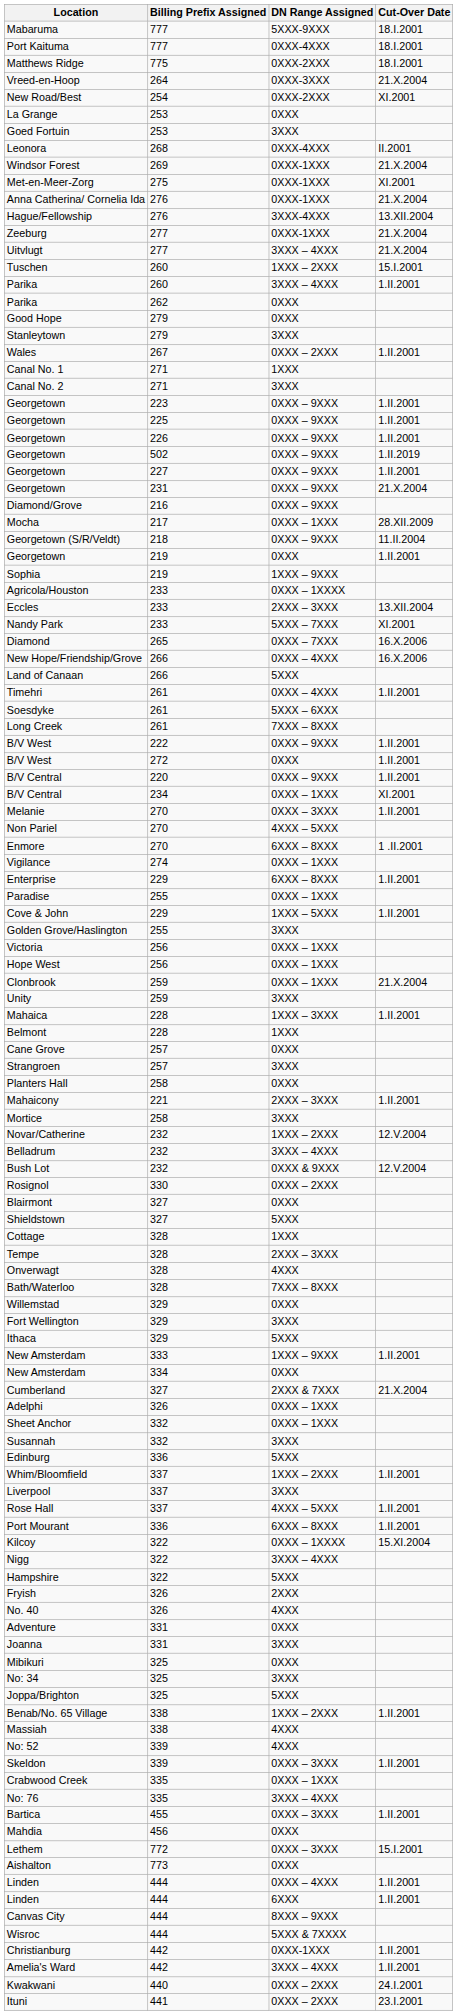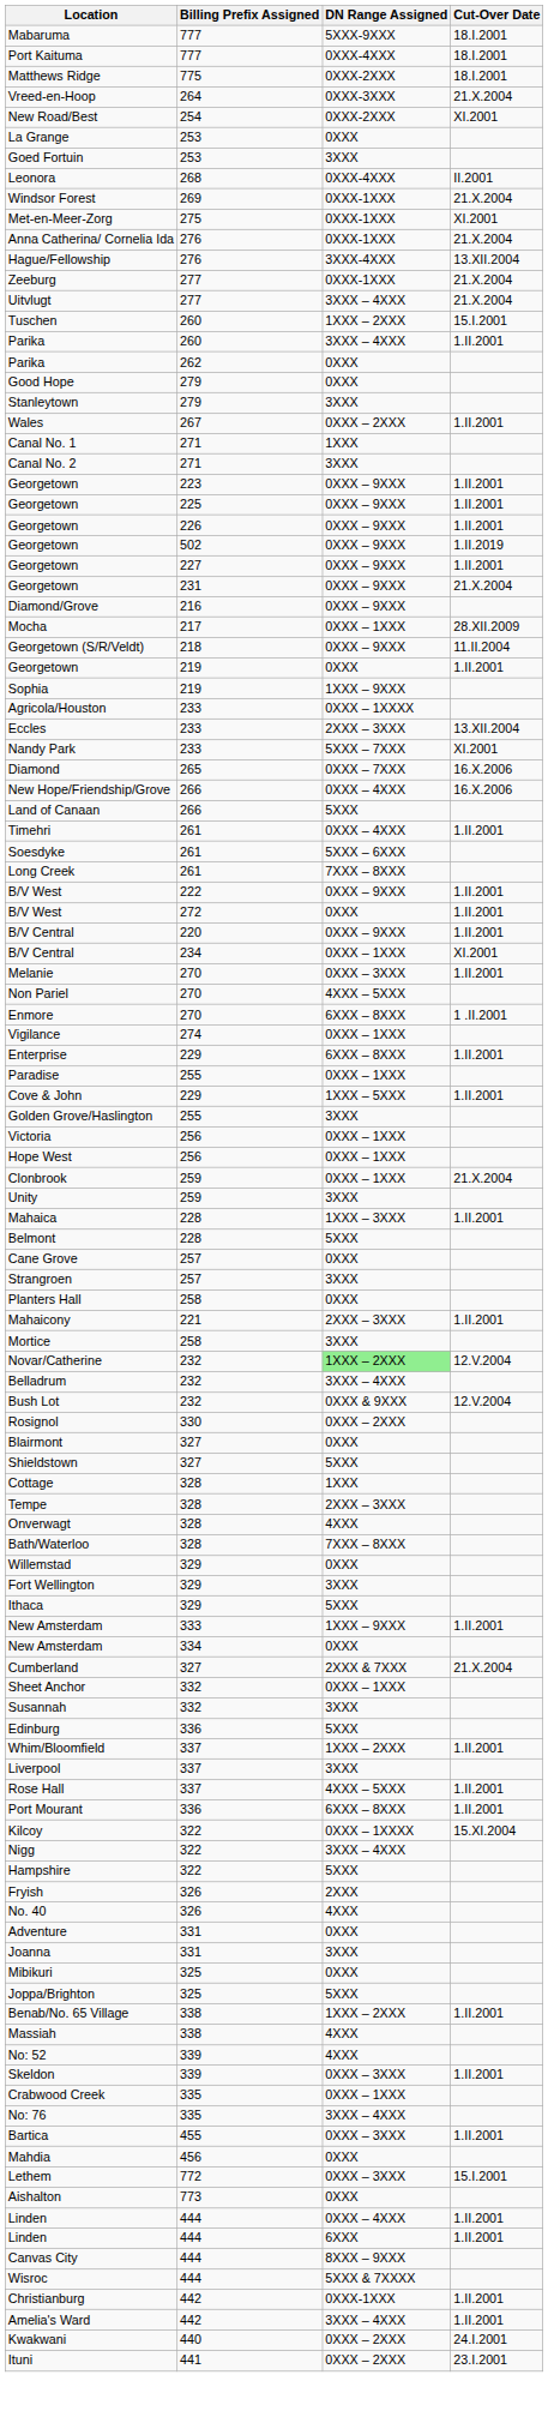 <table class="wikitable" border=1>
 <tr>
 <th>Location</th>
 <th>Billing Prefix Assigned</th>
 <th>DN Range Assigned</th>
 <th>Cut-Over Date</th>
 </tr>
 <tr>
 <td>Mabaruma</td>
 <td>777</td>
 <td>5XXX-9XXX</td>
 <td>18.I.2001</td>
 </tr>
 <tr>
 <td>Port Kaituma</td>
 <td>777</td>
 <td>0XXX-4XXX</td>
 <td>18.I.2001</td>
 </tr>
 <tr>
 <td>Matthews Ridge</td>
 <td>775</td>
 <td>0XXX-2XXX</td>
 <td>18.I.2001</td>
 </tr>
 <tr>
 <td>Vreed-en-Hoop</td>
 <td>264</td>
 <td>0XXX-3XXX</td>
 <td>21.X.2004</td>
 </tr>
 <tr>
 <td>New Road/Best</td>
 <td>254</td>
 <td>0XXX-2XXX</td>
 <td>XI.2001</td>
 </tr>
 <tr>
 <td>La Grange</td>
 <td>253</td>
 <td>0XXX</td>
 <td></td>
 </tr>
 <tr>
 <td>Goed Fortuin</td>
 <td>253</td>
 <td>3XXX</td>
 <td></td>
 </tr>
 <tr>
 <td>Leonora</td>
 <td>268</td>
 <td>0XXX-4XXX</td>
 <td>II.2001</td>
 </tr>
 <tr>
 <td>Windsor Forest</td>
 <td>269</td>
 <td>0XXX-1XXX</td>
 <td>21.X.2004</td>
 </tr>
 <tr>
 <td>Met-en-Meer-Zorg</td>
 <td>275</td>
 <td>0XXX-1XXX</td>
 <td>XI.2001</td>
 </tr>
 <tr>
 <td>Anna Catherina/ Cornelia Ida</td>
 <td>276</td>
 <td>0XXX-1XXX</td>
 <td>21.X.2004</td>
 </tr>
 <tr>
 <td>Hague/Fellowship</td>
 <td>276</td>
 <td>3XXX-4XXX</td>
 <td>13.XII.2004</td>
 </tr>
 <tr>
 <td>Zeeburg</td>
 <td>277</td>
 <td>0XXX-1XXX</td>
 <td>21.X.2004</td>
 </tr>
 <tr>
 <td>Uitvlugt</td>
 <td>277</td>
 <td>3XXX – 4XXX</td>
 <td>21.X.2004</td>
 </tr>
 <tr>
 <td>Tuschen</td>
 <td>260</td>
 <td>1XXX – 2XXX</td>
 <td>15.I.2001</td>
 </tr>
 <tr>
 <td>Parika</td>
 <td>260</td>
 <td>3XXX – 4XXX</td>
 <td>1.II.2001</td>
 </tr>
 <tr>
 <td>Parika</td>
 <td>262</td>
 <td>0XXX</td>
 <td></td>
 </tr>
 <tr>
 <td>Good Hope</td>
 <td>279</td>
 <td>0XXX</td>
 <td></td>
 </tr>
 <tr>
 <td>Stanleytown</td>
 <td>279</td>
 <td>3XXX</td>
 <td></td>
 </tr>
 <tr>
 <td>Wales</td>
 <td>267</td>
 <td>0XXX – 2XXX</td>
 <td>1.II.2001</td>
 </tr>
 <tr>
 <td>Canal No. 1</td>
 <td>271</td>
 <td>1XXX</td>
 <td></td>
 </tr>
 <tr>
 <td>Canal No. 2</td>
 <td>271</td>
 <td>3XXX</td>
 <td></td>
 </tr>
 <tr>
 <td>Georgetown</td>
 <td>223</td>
 <td>0XXX – 9XXX</td>
 <td>1.II.2001</td>
 </tr>
 <tr>
 <td>Georgetown</td>
 <td>225</td>
 <td>0XXX – 9XXX</td>
 <td>1.II.2001</td>
 </tr>
 <tr>
 <td>Georgetown</td>
 <td>226</td>
 <td>0XXX – 9XXX</td>
 <td>1.II.2001</td>
 </tr>
 <tr>
 <td>Georgetown</td>
 <td>502</td>
 <td>0XXX – 9XXX</td>
 <td>1.II.2019</td>
 </tr>
 <tr>
 <td>Georgetown</td>
 <td>227</td>
 <td>0XXX – 9XXX</td>
 <td>1.II.2001</td>
 </tr>
 <tr>
 <td>Georgetown</td>
 <td>231</td>
 <td>0XXX – 9XXX</td>
 <td>21.X.2004</td>
 </tr>
 <tr>
 <td>Diamond/Grove</td>
 <td>216</td>
 <td>0XXX – 9XXX</td>
 <td></td>
 </tr>
 <tr>
 <td>Mocha</td>
 <td>217</td>
 <td>0XXX – 1XXX</td>
 <td>28.XII.2009</td>
 </tr>
 <tr>
 <td>Georgetown (S/R/Veldt)</td>
 <td>218</td>
 <td>0XXX – 9XXX</td>
 <td>11.II.2004</td>
 </tr>
 <tr>
 <td>Georgetown</td>
 <td>219</td>
 <td>0XXX</td>
 <td>1.II.2001</td>
 </tr>
 <tr>
 <td>Sophia</td>
 <td>219</td>
 <td>1XXX – 9XXX</td>
 <td></td>
 </tr>
 <tr>
 <td>Agricola/Houston</td>
 <td>233</td>
 <td>0XXX – 1XXXX</td>
 <td></td>
 </tr>
 <tr>
 <td>Eccles</td>
 <td>233</td>
 <td>2XXX – 3XXX</td>
 <td>13.XII.2004</td>
 </tr>
 <tr>
 <td>Nandy Park</td>
 <td>233</td>
 <td>5XXX – 7XXX</td>
 <td>XI.2001</td>
 </tr>
 <tr>
 <td>Diamond</td>
 <td>265</td>
 <td>0XXX – 7XXX</td>
 <td>16.X.2006</td>
 </tr>
 <tr>
 <td>New Hope/Friendship/Grove</td>
 <td>266</td>
 <td>0XXX – 4XXX</td>
 <td>16.X.2006</td>
 </tr>
 <tr>
 <td>Land of Canaan</td>
 <td>266</td>
 <td>5XXX</td>
 <td></td>
 </tr>
 <tr>
 <td>Timehri</td>
 <td>261</td>
 <td>0XXX – 4XXX</td>
 <td>1.II.2001</td>
 </tr>
 <tr>
 <td>Soesdyke</td>
 <td>261</td>
 <td>5XXX – 6XXX</td>
 <td></td>
 </tr>
 <tr>
 <td>Long Creek</td>
 <td>261</td>
 <td>7XXX – 8XXX</td>
 <td></td>
 </tr>
 <tr>
 <td>B/V West</td>
 <td>222</td>
 <td>0XXX – 9XXX</td>
 <td>1.II.2001</td>
 </tr>
 <tr>
 <td>B/V West</td>
 <td>272</td>
 <td>0XXX</td>
 <td>1.II.2001</td>
 </tr>
 <tr>
 <td>B/V Central</td>
 <td>220</td>
 <td>0XXX – 9XXX</td>
 <td>1.II.2001</td>
 </tr>
 <tr>
 <td>B/V Central</td>
 <td>234</td>
 <td>0XXX – 1XXX</td>
 <td>XI.2001</td>
 </tr>
 <tr>
 <td>Melanie</td>
 <td>270</td>
 <td>0XXX – 3XXX</td>
 <td>1.II.2001</td>
 </tr>
 <tr>
 <td>Non Pariel</td>
 <td>270</td>
 <td>4XXX – 5XXX</td>
 <td></td>
 </tr>
 <tr>
 <td>Enmore</td>
 <td>270</td>
 <td>6XXX – 8XXX</td>
 <td>1 .II.2001</td>
 </tr>
 <tr>
 <td>Vigilance</td>
 <td>274</td>
 <td>0XXX – 1XXX</td>
 <td></td>
 </tr>
 <tr>
 <td>Enterprise</td>
 <td>229</td>
 <td>6XXX – 8XXX</td>
 <td>1.II.2001</td>
 </tr>
 <tr>
 <td>Paradise</td>
 <td>255</td>
 <td>0XXX – 1XXX</td>
 <td></td>
 </tr>
 <tr>
 <td>Cove & John</td>
 <td>229</td>
 <td>1XXX – 5XXX</td>
 <td>1.II.2001</td>
 </tr>
 <tr>
 <td>Golden Grove/Haslington</td>
 <td>255</td>
 <td>3XXX</td>
 <td></td>
 </tr>
 <tr>
 <td>Victoria</td>
 <td>256</td>
 <td>0XXX – 1XXX</td>
 <td></td>
 </tr>
 <tr>
 <td>Hope West</td>
 <td>256</td>
 <td>0XXX – 1XXX</td>
 <td></td>
 </tr>
 <tr>
 <td>Clonbrook</td>
 <td>259</td>
 <td>0XXX – 1XXX</td>
 <td>21.X.2004</td>
 </tr>
 <tr>
 <td>Unity</td>
 <td>259</td>
 <td>3XXX</td>
 <td></td>
 </tr>
 <tr>
 <td>Mahaica</td>
 <td>228</td>
 <td>1XXX – 3XXX</td>
 <td>1.II.2001</td>
 </tr>
 <tr>
 <td>Belmont</td>
 <td>228</td>
-<td>1XXX</td>
+<td>5XXX</td>
 <td></td>
 </tr>
 <tr>
 <td>Cane Grove</td>
 <td>257</td>
 <td>0XXX</td>
 <td></td>
 </tr>
 <tr>
 <td>Strangroen</td>
 <td>257</td>
 <td>3XXX</td>
 <td></td>
 </tr>
 <tr>
 <td>Planters Hall</td>
 <td>258</td>
 <td>0XXX</td>
 <td></td>
 </tr>
 <tr>
 <td>Mahaicony</td>
 <td>221</td>
 <td>2XXX – 3XXX</td>
 <td>1.II.2001</td>
 </tr>
 <tr>
 <td>Mortice</td>
 <td>258</td>
 <td>3XXX</td>
 <td></td>
 </tr>
 <tr>
 <td>Novar/Catherine</td>
 <td>232</td>
-<td>1XXX – 2XXX</td>
+<td style="background: lightgreen;">1XXX – 2XXX</td>
 <td>12.V.2004</td>
 </tr>
 <tr>
 <td>Belladrum</td>
 <td>232</td>
 <td>3XXX – 4XXX</td>
 <td></td>
 </tr>
 <tr>
 <td>Bush Lot</td>
 <td>232</td>
 <td>0XXX & 9XXX</td>
 <td>12.V.2004</td>
 </tr>
 <tr>
 <td>Rosignol</td>
 <td>330</td>
 <td>0XXX – 2XXX</td>
 <td></td>
 </tr>
 <tr>
 <td>Blairmont</td>
 <td>327</td>
 <td>0XXX</td>
 <td></td>
 </tr>
 <tr>
 <td>Shieldstown</td>
 <td>327</td>
 <td>5XXX</td>
 <td></td>
 </tr>
 <tr>
 <td>Cottage</td>
 <td>328</td>
 <td>1XXX</td>
 <td></td>
 </tr>
 <tr>
 <td>Tempe</td>
 <td>328</td>
 <td>2XXX – 3XXX</td>
 <td></td>
 </tr>
 <tr>
 <td>Onverwagt</td>
 <td>328</td>
 <td>4XXX</td>
 <td></td>
 </tr>
 <tr>
 <td>Bath/Waterloo</td>
 <td>328</td>
 <td>7XXX – 8XXX</td>
 <td></td>
 </tr>
 <tr>
 <td>Willemstad</td>
 <td>329</td>
 <td>0XXX</td>
 <td></td>
 </tr>
 <tr>
 <td>Fort Wellington</td>
 <td>329</td>
 <td>3XXX</td>
 <td></td>
 </tr>
 <tr>
 <td>Ithaca</td>
 <td>329</td>
 <td>5XXX</td>
 <td></td>
 </tr>
 <tr>
 <td>New Amsterdam</td>
 <td>333</td>
 <td>1XXX – 9XXX</td>
 <td>1.II.2001</td>
 </tr>
 <tr>
 <td>New Amsterdam</td>
 <td>334</td>
 <td>0XXX</td>
 <td></td>
 </tr>
 <tr>
 <td>Cumberland</td>
 <td>327</td>
 <td>2XXX & 7XXX</td>
 <td>21.X.2004</td>
 </tr>
 <tr>
-<td>Adelphi</td>
-<td>326</td>
-<td>0XXX – 1XXX</td>
-<td></td>
-</tr>
-<tr>
 <td>Sheet Anchor</td>
 <td>332</td>
 <td>0XXX – 1XXX</td>
 <td></td>
 </tr>
 <tr>
 <td>Susannah</td>
 <td>332</td>
 <td>3XXX</td>
 <td></td>
 </tr>
 <tr>
 <td>Edinburg</td>
 <td>336</td>
 <td>5XXX</td>
 <td></td>
 </tr>
 <tr>
 <td>Whim/Bloomfield</td>
 <td>337</td>
 <td>1XXX – 2XXX</td>
 <td>1.II.2001</td>
 </tr>
 <tr>
 <td>Liverpool</td>
 <td>337</td>
 <td>3XXX</td>
 <td></td>
 </tr>
 <tr>
 <td>Rose Hall</td>
 <td>337</td>
 <td>4XXX – 5XXX</td>
 <td>1.II.2001</td>
 </tr>
 <tr>
 <td>Port Mourant</td>
 <td>336</td>
 <td>6XXX – 8XXX</td>
 <td>1.II.2001</td>
 </tr>
 <tr>
 <td>Kilcoy</td>
 <td>322</td>
 <td>0XXX – 1XXXX</td>
 <td>15.XI.2004</td>
 </tr>
 <tr>
 <td>Nigg</td>
 <td>322</td>
 <td>3XXX – 4XXX</td>
 <td></td>
 </tr>
 <tr>
 <td>Hampshire</td>
 <td>322</td>
 <td>5XXX</td>
 <td></td>
 </tr>
 <tr>
 <td>Fryish</td>
 <td>326</td>
 <td>2XXX</td>
 <td></td>
 </tr>
 <tr>
 <td>No. 40</td>
 <td>326</td>
 <td>4XXX</td>
 <td></td>
 </tr>
 <tr>
 <td>Adventure</td>
 <td>331</td>
 <td>0XXX</td>
 <td></td>
 </tr>
 <tr>
 <td>Joanna</td>
 <td>331</td>
 <td>3XXX</td>
 <td></td>
 </tr>
 <tr>
 <td>Mibikuri</td>
 <td>325</td>
 <td>0XXX</td>
-<td></td>
-</tr>
-<tr>
-<td>No: 34</td>
-<td>325</td>
-<td>3XXX</td>
 <td></td>
 </tr>
 <tr>
 <td>Joppa/Brighton</td>
 <td>325</td>
 <td>5XXX</td>
 <td></td>
 </tr>
 <tr>
 <td>Benab/No. 65 Village</td>
 <td>338</td>
 <td>1XXX – 2XXX</td>
 <td>1.II.2001</td>
 </tr>
 <tr>
 <td>Massiah</td>
 <td>338</td>
 <td>4XXX</td>
 <td></td>
 </tr>
 <tr>
 <td>No: 52</td>
 <td>339</td>
 <td>4XXX</td>
 <td></td>
 </tr>
 <tr>
 <td>Skeldon</td>
 <td>339</td>
 <td>0XXX – 3XXX</td>
 <td>1.II.2001</td>
 </tr>
 <tr>
 <td>Crabwood Creek</td>
 <td>335</td>
 <td>0XXX – 1XXX</td>
 <td></td>
 </tr>
 <tr>
 <td>No: 76</td>
 <td>335</td>
 <td>3XXX – 4XXX</td>
 <td></td>
 </tr>
 <tr>
 <td>Bartica</td>
 <td>455</td>
 <td>0XXX – 3XXX</td>
 <td>1.II.2001</td>
 </tr>
 <tr>
 <td>Mahdia</td>
 <td>456</td>
 <td>0XXX</td>
 <td></td>
 </tr>
 <tr>
 <td>Lethem</td>
 <td>772</td>
 <td>0XXX – 3XXX</td>
 <td>15.I.2001</td>
 </tr>
 <tr>
 <td>Aishalton</td>
 <td>773</td>
 <td>0XXX</td>
 <td></td>
 </tr>
 <tr>
 <td>Linden</td>
 <td>444</td>
 <td>0XXX – 4XXX</td>
 <td>1.II.2001</td>
 </tr>
 <tr>
 <td>Linden</td>
 <td>444</td>
 <td>6XXX</td>
 <td>1.II.2001</td>
 </tr>
 <tr>
 <td>Canvas City</td>
 <td>444</td>
 <td>8XXX – 9XXX</td>
 <td></td>
 </tr>
 <tr>
 <td>Wisroc</td>
 <td>444</td>
 <td>5XXX & 7XXXX</td>
 <td></td>
 </tr>
 <tr>
 <td>Christianburg</td>
 <td>442</td>
 <td>0XXX-1XXX</td>
 <td>1.II.2001</td>
 </tr>
 <tr>
 <td>Amelia's Ward</td>
 <td>442</td>
 <td>3XXX – 4XXX</td>
 <td>1.II.2001</td>
 </tr>
 <tr>
 <td>Kwakwani</td>
 <td>440</td>
 <td>0XXX – 2XXX</td>
 <td>24.I.2001</td>
 </tr>
 <tr>
 <td>Ituni</td>
 <td>441</td>
 <td>0XXX – 2XXX</td>
 <td>23.I.2001</td>
 </tr>
 </table>
